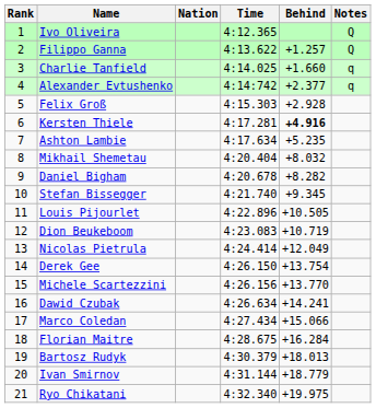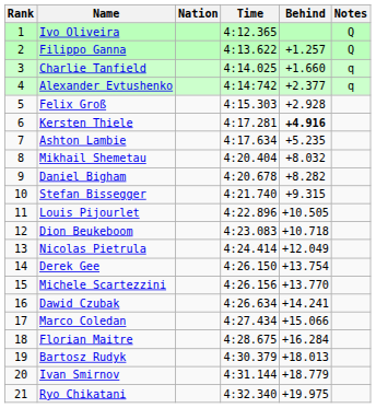 <table class="wikitable sortable" style="text-align:center">
 <tr>
 <th>Rank</th>
 <th>Name</th>
 <th>Nation</th>
 <th>Time</th>
 <th>Behind</th>
 <th>Notes</th>
 </tr>
 <tr bgcolor=bbffbb>
 <td>1</td>
 <td align=left><a href='#'>Ivo Oliveira</a></td>
 <td align=left></td>
 <td>4:12.365</td>
 <td></td>
 <td>Q</td>
 </tr>
 <tr bgcolor=bbffbb>
 <td>2</td>
 <td align=left><a href='#'>Filippo Ganna</a></td>
 <td align=left></td>
 <td>4:13.622</td>
 <td>+1.257</td>
 <td>Q</td>
 </tr>
 <tr bgcolor=ccffcc>
 <td>3</td>
 <td align=left><a href='#'>Charlie Tanfield</a></td>
 <td align=left></td>
 <td>4:14.025</td>
 <td>+1.660</td>
 <td>q</td>
 </tr>
 <tr bgcolor=ccffcc>
 <td>4</td>
 <td align=left><a href='#'>Alexander Evtushenko</a></td>
 <td align=left></td>
 <td>4:14:742</td>
 <td>+2.377</td>
 <td>q</td>
 </tr>
 <tr>
 <td>5</td>
 <td align=left><a href='#'>Felix Groß</a></td>
 <td align=left></td>
 <td>4:15.303</td>
 <td>+2.928</td>
 <td></td>
 </tr>
 <tr>
 <td>6</td>
 <td align=left><a href='#'>Kersten Thiele</a></td>
 <td align=left></td>
 <td>4:17.281</td>
 <td><strong>+4.916</strong></td>
 <td></td>
 </tr>
 <tr>
 <td>7</td>
 <td align=left><a href='#'>Ashton Lambie</a></td>
 <td align=left></td>
 <td>4:17.634</td>
 <td>+5.235</td>
 <td></td>
 </tr>
 <tr>
 <td>8</td>
 <td align=left><a href='#'>Mikhail Shemetau</a></td>
 <td align=left></td>
 <td>4:20.404</td>
 <td>+8.032</td>
 <td></td>
 </tr>
 <tr>
 <td>9</td>
 <td align=left><a href='#'>Daniel Bigham</a></td>
 <td align=left></td>
 <td>4:20.678</td>
 <td>+8.282</td>
 <td></td>
 </tr>
 <tr>
 <td>10</td>
 <td align=left><a href='#'>Stefan Bissegger</a></td>
 <td align=left></td>
 <td>4:21.740</td>
-<td>+9.345</td>
+<td>+9.315</td>
 <td></td>
 </tr>
 <tr>
 <td>11</td>
 <td align=left><a href='#'>Louis Pijourlet</a></td>
 <td align=left></td>
 <td>4:22.896</td>
 <td>+10.505</td>
 <td></td>
 </tr>
 <tr>
 <td>12</td>
 <td align=left><a href='#'>Dion Beukeboom</a></td>
 <td align=left></td>
 <td>4:23.083</td>
-<td>+10.719</td>
+<td>+10.718</td>
 <td></td>
 </tr>
 <tr>
 <td>13</td>
 <td align=left><a href='#'>Nicolas Pietrula</a></td>
 <td align=left></td>
 <td>4:24.414</td>
 <td>+12.049</td>
 <td></td>
 </tr>
 <tr>
 <td>14</td>
 <td align=left><a href='#'>Derek Gee</a></td>
 <td align=left></td>
 <td>4:26.150</td>
 <td>+13.754</td>
 <td></td>
 </tr>
 <tr>
 <td>15</td>
 <td align=left><a href='#'>Michele Scartezzini</a></td>
 <td align=left></td>
 <td>4:26.156</td>
 <td>+13.770</td>
 <td></td>
 </tr>
 <tr>
 <td>16</td>
 <td align=left><a href='#'>Dawid Czubak</a></td>
 <td align=left></td>
 <td>4:26.634</td>
 <td>+14.241</td>
 <td></td>
 </tr>
 <tr>
 <td>17</td>
 <td align=left><a href='#'>Marco Coledan</a></td>
 <td align=left></td>
 <td>4:27.434</td>
 <td>+15.066</td>
 <td></td>
 </tr>
 <tr>
 <td>18</td>
 <td align=left><a href='#'>Florian Maitre</a></td>
 <td align=left></td>
 <td>4:28.675</td>
 <td>+16.284</td>
 <td></td>
 </tr>
 <tr>
 <td>19</td>
 <td align=left><a href='#'>Bartosz Rudyk</a></td>
 <td align=left></td>
 <td>4:30.379</td>
 <td>+18.013</td>
 <td></td>
 </tr>
 <tr>
 <td>20</td>
 <td align=left><a href='#'>Ivan Smirnov</a></td>
 <td align=left></td>
 <td>4:31.144</td>
 <td>+18.779</td>
 <td></td>
 </tr>
 <tr>
 <td>21</td>
 <td align=left><a href='#'>Ryo Chikatani</a></td>
 <td align=left></td>
 <td>4:32.340</td>
 <td>+19.975</td>
 <td></td>
 </tr>
 </table>
